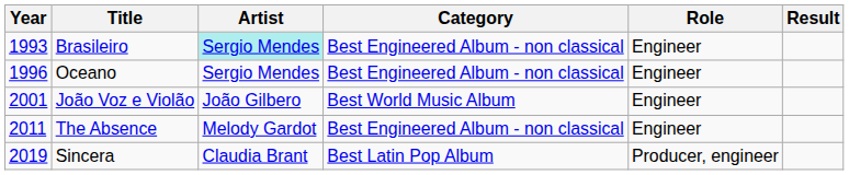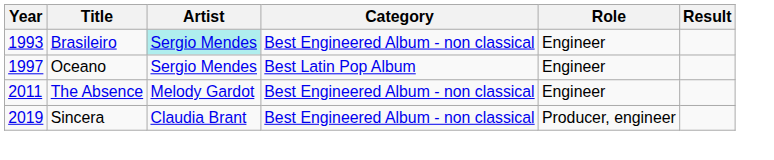 <table class="wikitable sortable">
 <tr>
 <th>Year</th>
 <th>Title</th>
 <th>Artist</th>
 <th>Category</th>
 <th>Role</th>
 <th>Result</th>
 </tr>
 <tr>
 <td><a href='#'>1993</a></td>
 <td><a href='#'>Brasileiro</a></td>
 <td style="background: paleturquoise;"><a href='#'>Sergio Mendes</a></td>
 <td><a href='#'>Best Engineered Album - non classical</a></td>
 <td>Engineer</td>
 <td></td>
 </tr>
 <tr>
-<td><a href='#'>1996</a></td>
+<td><a href='#'>1997</a></td>
 <td>Oceano</td>
 <td><a href='#'>Sergio Mendes</a></td>
-<td><a href='#'>Best Engineered Album - non classical</a></td>
-<td>Engineer</td>
-<td></td>
-</tr>
-<tr>
-<td><a href='#'>2001</a></td>
-<td><a href='#'>João Voz e Violão</a></td>
-<td><a href='#'>João Gilbero</a></td>
-<td><a href='#'>Best World Music Album</a></td>
+<td><a href='#'>Best Latin Pop Album</a></td>
 <td>Engineer</td>
 <td></td>
 </tr>
 <tr>
 <td><a href='#'>2011</a></td>
 <td><a href='#'>The Absence</a></td>
 <td><a href='#'>Melody Gardot</a></td>
 <td><a href='#'>Best Engineered Album - non classical</a></td>
 <td>Engineer</td>
 <td></td>
 </tr>
 <tr>
 <td><a href='#'>2019</a></td>
 <td>Sincera</td>
 <td><a href='#'>Claudia Brant</a></td>
-<td><a href='#'>Best Latin Pop Album</a></td>
+<td><a href='#'>Best Engineered Album - non classical</a></td>
 <td>Producer, engineer</td>
 <td></td>
 </tr>
 </table>
